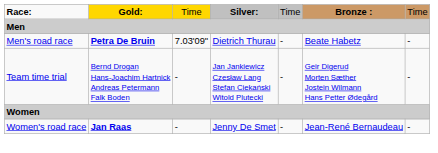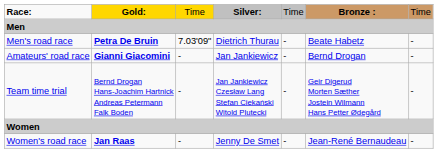 <table class="wikitable" style="text-align: left; font-size: 95%; border: gray solid 1px; border-collapse: collapse;">
 <tr>
 <td><strong>Race:</strong></td>
 <td style="text-align:center;background-color:gold;"><strong>Gold:</strong></td>
 <td style="text-align:center;background-color:gold;">Time</td>
 <td style="text-align:center;background-color:silver;"><strong>Silver:</strong></td>
 <td style="text-align:center;background-color:silver;">Time</td>
 <td style="text-align:center;background-color:#CC9966;"><strong>Bronze :</strong></td>
 <td style="text-align:center;background-color:#CC9966;">Time</td>
 </tr>
 <tr bgcolor="#cccccc">
 <td colspan=7><strong>Men</strong></td>
 </tr>
 <tr>
 <td><a href='#'>Men's road race</a><br></td>
 <td><strong><a href='#'>Petra De Bruin</a></strong><br><small></small></td>
 <td>7.03'09"</td>
 <td><a href='#'>Dietrich Thurau</a><br><small></small></td>
 <td>-</td>
 <td><a href='#'>Beate Habetz</a><br><small></small></td>
+<td>-</td>
+</tr>
+<tr>
+<td><a href='#'>Amateurs' road race</a></td>
+<td><strong><a href='#'>Gianni Giacomini</a></strong><br><small></small></td>
+<td>-</td>
+<td><a href='#'>Jan Jankiewicz</a><br><small></small></td>
+<td>-</td>
+<td><a href='#'>Bernd Drogan</a><br><small></small></td>
 <td>-</td>
 </tr>
 <tr>
 <td><a href='#'>Team time trial</a></td>
 <td><strong></strong><br><small><a href='#'>Bernd Drogan</a><br> <a href='#'>Hans-Joachim Hartnick</a><br> <a href='#'>Andreas Petermann</a><br> <a href='#'>Falk Boden</a></small></td>
 <td>-</td>
 <td><br><small><a href='#'>Jan Jankiewicz</a><br> <a href='#'>Czesław Lang</a><br> <a href='#'>Stefan Ciekański</a><br> <a href='#'>Witold Plutecki</a></small></td>
 <td>-</td>
 <td><br><small><a href='#'>Geir Digerud</a><br> <a href='#'>Morten Sæther</a><br> <a href='#'>Jostein Wilmann</a><br> <a href='#'>Hans Petter Ødegård</a></small></td>
 <td>-</td>
 </tr>
 <tr bgcolor="#cccccc">
 <td colspan=7><strong>Women</strong></td>
 </tr>
 <tr>
 <td><a href='#'>Women's road race</a></td>
 <td><strong><a href='#'>Jan Raas</a></strong><br><small></small></td>
 <td>-</td>
 <td><a href='#'>Jenny De Smet</a><br><small></small></td>
 <td>-</td>
 <td><a href='#'>Jean-René Bernaudeau</a><br><small></small></td>
 <td>-</td>
 </tr>
 </table>
